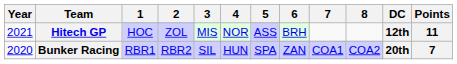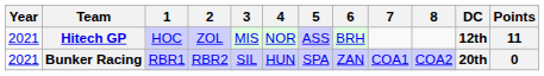 <table class="wikitable" style="text-align:center; font-size:90%">
 <tr>
 <th>Year</th>
 <th>Team</th>
 <th>1</th>
 <th>2</th>
 <th>3</th>
 <th>4</th>
 <th>5</th>
 <th>6</th>
 <th>7</th>
 <th>8</th>
 <th>DC</th>
 <th>Points</th>
 </tr>
 <tr>
 <td><a href='#'>2021</a></td>
 <th><a href='#'>Hitech GP</a></th>
 <td style="background:#CFCFFF;"><a href='#'>HOC</a><br></td>
 <td style="background:#CFCFFF;"><a href='#'>ZOL</a><br></td>
 <td style="background:#DFFFDF;"><a href='#'>MIS</a><br></td>
 <td style="background:#DFFFDF;"><a href='#'>NOR</a><br></td>
 <td style="background:#CFCFFF;"><a href='#'>ASS</a><br></td>
 <td style="background:#DFFFDF;"><a href='#'>BRH</a><br></td>
 <td></td>
 <td></td>
 <th>12th</th>
 <th>11</th>
 </tr>
 <tr>
-<td><a href='#'>2020</a></td>
+<td><a href='#'>2021</a></td>
 <th>Bunker Racing</th>
 <td style="background:#CFCFFF;"><a href='#'>RBR1</a><br></td>
 <td style="background:#CFCFFF;"><a href='#'>RBR2</a><br></td>
 <td style="background:#CFCFFF;"><a href='#'>SIL</a><br></td>
 <td style="background:#CFCFFF;"><a href='#'>HUN</a><br></td>
 <td style="background:#CFCFFF;"><a href='#'>SPA</a><br></td>
 <td style="background:#CFCFFF;"><a href='#'>ZAN</a><br></td>
 <td style="background:#CFCFFF;"><a href='#'>COA1</a><br></td>
 <td style="background:#CFCFFF;"><a href='#'>COA2</a><br></td>
 <th>20th</th>
-<th>7</th>
+<th>0</th>
 </tr>
 </table>
